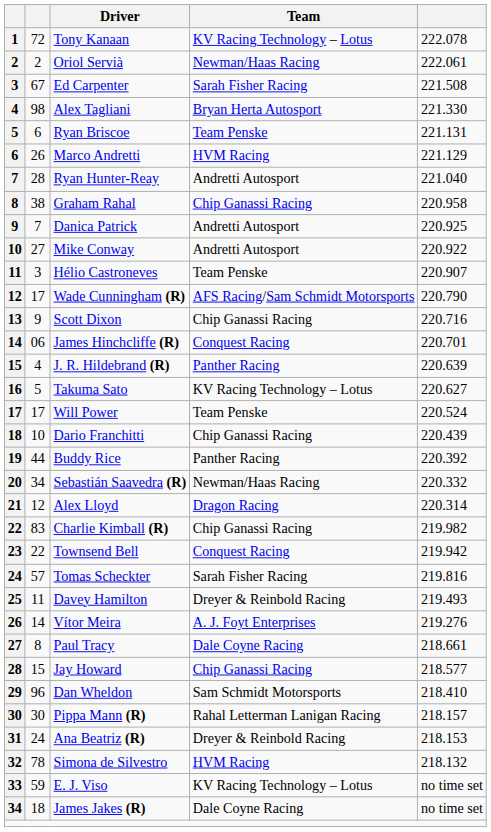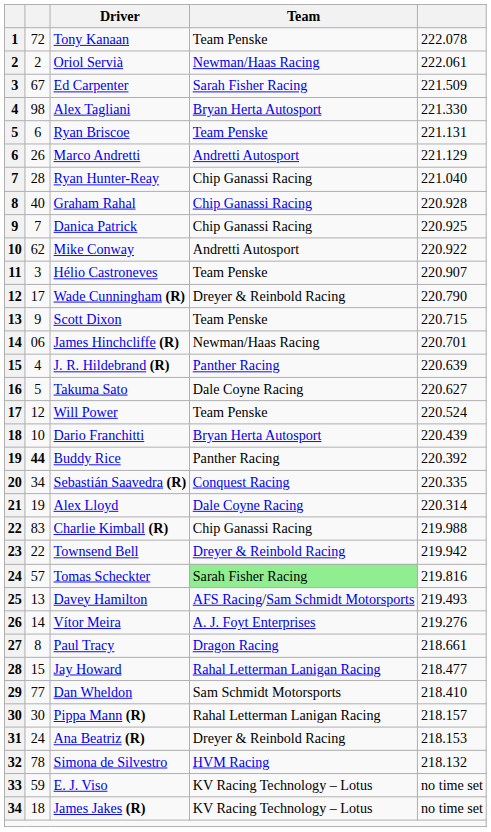 <table class="wikitable" style="font-size:95%">
 <tr>
 <th scope="col"></th>
 <th scope="col"></th>
 <th scope="col">Driver</th>
 <th scope="col">Team</th>
 <th scope="col"></th>
 </tr>
 <tr>
 <th scope="row">1</th>
 <td style="text-align:center;">72</td>
 <td> <a href='#'>Tony Kanaan</a></td>
-<td><a href='#'>KV Racing Technology</a> – <a href='#'>Lotus</a></td>
+<td>Team Penske</td>
 <td>222.078</td>
 </tr>
 <tr>
 <th scope="row">2</th>
 <td style="text-align:center; width:20px;">2</td>
 <td> <a href='#'>Oriol Servià</a></td>
 <td><a href='#'>Newman/Haas Racing</a></td>
 <td>222.061</td>
 </tr>
 <tr>
 <th scope="row">3</th>
 <td style="text-align:center;">67</td>
 <td> <a href='#'>Ed Carpenter</a></td>
 <td><a href='#'>Sarah Fisher Racing</a></td>
-<td>221.508</td>
+<td>221.509</td>
 </tr>
 <tr>
 <th scope="row">4</th>
 <td style="text-align:center;">98</td>
 <td> <a href='#'>Alex Tagliani</a></td>
 <td><a href='#'>Bryan Herta Autosport</a></td>
 <td>221.330</td>
 </tr>
 <tr>
 <th scope="row">5</th>
 <td style="text-align:center;">6</td>
 <td> <a href='#'>Ryan Briscoe</a></td>
 <td><a href='#'>Team Penske</a></td>
 <td>221.131</td>
 </tr>
 <tr>
 <th scope="row">6</th>
 <td style="text-align:center;">26</td>
 <td> <a href='#'>Marco Andretti</a></td>
-<td><a href='#'>HVM Racing</a></td>
+<td><a href='#'>Andretti Autosport</a></td>
 <td>221.129</td>
 </tr>
 <tr>
 <th scope="row">7</th>
 <td style="text-align:center;">28</td>
 <td> <a href='#'>Ryan Hunter-Reay</a></td>
-<td>Andretti Autosport</td>
+<td>Chip Ganassi Racing</td>
 <td>221.040</td>
 </tr>
 <tr>
 <th scope="row">8</th>
-<td style="text-align:center;">38</td>
+<td style="text-align:center;">40</td>
 <td> <a href='#'>Graham Rahal</a></td>
 <td><a href='#'>Chip Ganassi Racing</a></td>
-<td>220.958</td>
+<td>220.928</td>
 </tr>
 <tr>
 <th scope="row">9</th>
 <td style="text-align:center;">7</td>
 <td> <a href='#'>Danica Patrick</a></td>
-<td>Andretti Autosport</td>
+<td>Chip Ganassi Racing</td>
 <td>220.925</td>
 </tr>
 <tr>
 <th scope="row">10</th>
-<td style="text-align:center;">27</td>
+<td style="text-align:center;">62</td>
 <td> <a href='#'>Mike Conway</a></td>
 <td>Andretti Autosport</td>
 <td>220.922</td>
 </tr>
 <tr>
 <th scope="row">11</th>
 <td style="text-align:center;">3</td>
 <td> <a href='#'>Hélio Castroneves</a></td>
 <td>Team Penske</td>
 <td>220.907</td>
 </tr>
 <tr>
 <th scope="row">12</th>
 <td style="text-align:center;">17</td>
 <td> <a href='#'>Wade Cunningham</a> <strong>(R)</strong></td>
-<td><a href='#'>AFS Racing</a>/<a href='#'>Sam Schmidt Motorsports</a></td>
+<td>Dreyer & Reinbold Racing</td>
 <td>220.790</td>
 </tr>
 <tr>
 <th scope="row">13</th>
 <td style="text-align:center;">9</td>
 <td> <a href='#'>Scott Dixon</a></td>
-<td>Chip Ganassi Racing</td>
-<td>220.716</td>
+<td>Team Penske</td>
+<td>220.715</td>
 </tr>
 <tr>
 <th scope="row">14</th>
 <td style="text-align:center;">06</td>
 <td> <a href='#'>James Hinchcliffe</a> <strong>(R)</strong></td>
-<td><a href='#'>Conquest Racing</a></td>
+<td>Newman/Haas Racing</td>
 <td>220.701</td>
 </tr>
 <tr>
 <th scope="row">15</th>
 <td style="text-align:center;">4</td>
 <td> <a href='#'>J. R. Hildebrand</a> <strong>(R)</strong></td>
 <td><a href='#'>Panther Racing</a></td>
 <td>220.639</td>
 </tr>
 <tr>
 <th scope="row">16</th>
 <td style="text-align:center;">5</td>
 <td> <a href='#'>Takuma Sato</a></td>
-<td>KV Racing Technology – Lotus</td>
+<td>Dale Coyne Racing</td>
 <td>220.627</td>
 </tr>
 <tr>
 <th scope="row">17</th>
-<td style="text-align:center;">17</td>
+<td style="text-align:center;">12</td>
 <td> <a href='#'>Will Power</a></td>
 <td>Team Penske</td>
 <td>220.524</td>
 </tr>
 <tr>
 <th scope="row">18</th>
 <td style="text-align:center;">10</td>
 <td> <a href='#'>Dario Franchitti</a></td>
-<td>Chip Ganassi Racing</td>
+<td><a href='#'>Bryan Herta Autosport</a></td>
 <td>220.439</td>
 </tr>
 <tr>
 <th scope="row">19</th>
-<td style="text-align:center;">44</td>
+<td style="text-align:center;"><strong>44</strong></td>
 <td> <a href='#'>Buddy Rice</a></td>
 <td>Panther Racing</td>
 <td>220.392</td>
 </tr>
 <tr>
 <th scope="row">20</th>
 <td style="text-align:center;">34</td>
 <td> <a href='#'>Sebastián Saavedra</a> <strong>(R)</strong></td>
-<td>Newman/Haas Racing</td>
-<td>220.332</td>
+<td><a href='#'>Conquest Racing</a></td>
+<td>220.335</td>
 </tr>
 <tr>
 <th scope="row">21</th>
-<td style="text-align:center;">12</td>
+<td style="text-align:center;">19</td>
 <td> <a href='#'>Alex Lloyd</a></td>
-<td><a href='#'>Dragon Racing</a></td>
+<td><a href='#'>Dale Coyne Racing</a></td>
 <td>220.314</td>
 </tr>
 <tr>
 <th scope="row">22</th>
 <td style="text-align:center;">83</td>
 <td> <a href='#'>Charlie Kimball</a> <strong>(R)</strong></td>
 <td>Chip Ganassi Racing</td>
-<td>219.982</td>
+<td>219.988</td>
 </tr>
 <tr>
 <th scope="row">23</th>
 <td style="text-align:center;">22</td>
 <td> <a href='#'>Townsend Bell</a></td>
-<td><a href='#'>Conquest Racing</a></td>
+<td><a href='#'>Dreyer & Reinbold Racing</a></td>
 <td>219.942</td>
 </tr>
 <tr>
 <th scope="row">24</th>
 <td style="text-align:center;">57</td>
 <td> <a href='#'>Tomas Scheckter</a></td>
-<td>Sarah Fisher Racing</td>
+<td style="background: lightgreen;">Sarah Fisher Racing</td>
 <td>219.816</td>
 </tr>
 <tr>
 <th scope="row">25</th>
-<td style="text-align:center;">11</td>
+<td style="text-align:center;">13</td>
 <td> <a href='#'>Davey Hamilton</a></td>
-<td>Dreyer & Reinbold Racing</td>
+<td><a href='#'>AFS Racing</a>/<a href='#'>Sam Schmidt Motorsports</a></td>
 <td>219.493</td>
 </tr>
 <tr>
 <th scope="row">26</th>
 <td align=center>14</td>
 <td> <a href='#'>Vítor Meira</a></td>
 <td><a href='#'>A. J. Foyt Enterprises</a></td>
 <td>219.276</td>
 </tr>
 <tr>
 <th scope="row">27</th>
 <td style="text-align:center;">8</td>
 <td> <a href='#'>Paul Tracy</a></td>
-<td><a href='#'>Dale Coyne Racing</a></td>
+<td><a href='#'>Dragon Racing</a></td>
 <td>218.661</td>
 </tr>
 <tr>
 <th scope="row">28</th>
 <td align=center>15</td>
 <td> <a href='#'>Jay Howard</a></td>
-<td><a href='#'>Chip Ganassi Racing</a></td>
-<td>218.577</td>
+<td><a href='#'>Rahal Letterman Lanigan Racing</a></td>
+<td>218.477</td>
 </tr>
 <tr>
 <th scope="row">29</th>
-<td align=center>96</td>
+<td align=center>77</td>
 <td> <a href='#'>Dan Wheldon</a></td>
 <td>Sam Schmidt Motorsports</td>
 <td>218.410</td>
 </tr>
 <tr>
 <th scope="row">30</th>
 <td style="text-align:center;">30</td>
 <td> <a href='#'>Pippa Mann</a> <strong>(R)</strong></td>
 <td>Rahal Letterman Lanigan Racing</td>
 <td>218.157</td>
 </tr>
 <tr>
 <th scope="row">31</th>
 <td style="text-align:center;">24</td>
 <td> <a href='#'>Ana Beatriz</a> <strong>(R)</strong></td>
 <td>Dreyer & Reinbold Racing</td>
 <td>218.153</td>
 </tr>
 <tr>
 <th scope="row">32</th>
 <td style="text-align:center;">78</td>
 <td> <a href='#'>Simona de Silvestro</a></td>
 <td><a href='#'>HVM Racing</a></td>
 <td>218.132</td>
 </tr>
 <tr>
 <th scope="row">33</th>
 <td align=center>59</td>
 <td> <a href='#'>E. J. Viso</a></td>
 <td>KV Racing Technology – Lotus</td>
 <td>no time set</td>
 </tr>
 <tr>
 <th scope="row">34</th>
 <td style="text-align:center;">18</td>
 <td> <a href='#'>James Jakes</a> <strong>(R)</strong></td>
-<td>Dale Coyne Racing</td>
+<td>KV Racing Technology – Lotus</td>
 <td>no time set</td>
 </tr>
 <tr class="sortbottom">
 <td colspan="10"></td>
 </tr>
 </table>
